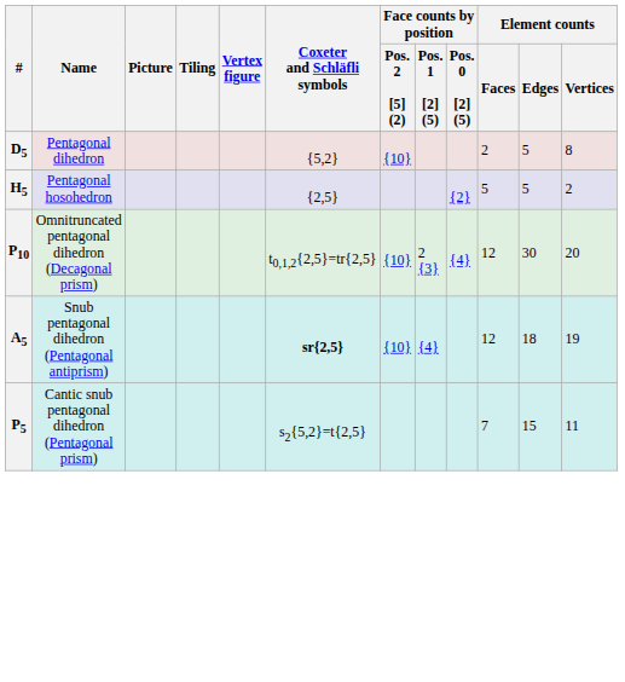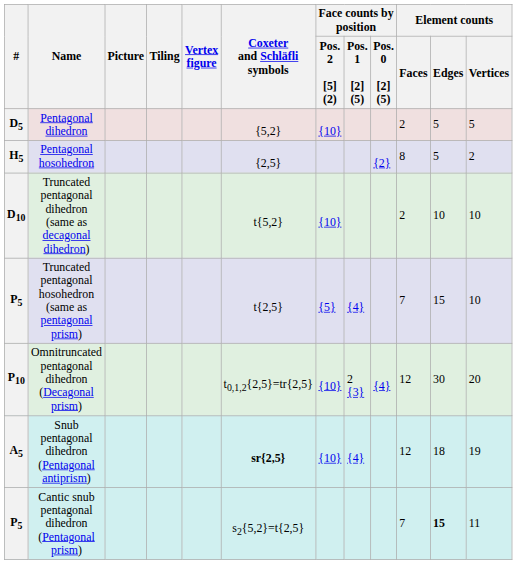 <table class="wikitable">
 <tr>
 <th rowspan=2>#</th>
 <th rowspan=2>Name</th>
 <th rowspan=2>Picture</th>
 <th rowspan=2>Tiling</th>
 <th rowspan=2><a href='#'>Vertex<br>figure</a></th>
 <th rowspan=2><a href='#'>Coxeter</a><br>and <a href='#'>Schläfli</a><br>symbols</th>
 <th colspan=3>Face counts by position</th>
 <th colspan=3>Element counts</th>
 </tr>
 <tr>
 <th>Pos. 2<br><br>[5]<br>(2)</th>
 <th>Pos. 1<br><br>[2]<br>(5)</th>
 <th>Pos. 0<br><br>[2]<br>(5)</th>
 <th>Faces</th>
 <th>Edges</th>
 <th>Vertices</th>
 </tr>
 <tr bgcolor="#f0e0e0">
 <th>D<sub>5</sub></th>
 <td align=center><a href='#'>Pentagonal dihedron</a></td>
 <td></td>
 <td></td>
 <td></td>
 <td align=center><br>{5,2}</td>
 <td><br><a href='#'>{10}</a></td>
 <td></td>
 <td></td>
 <td>2</td>
 <td>5</td>
-<td>8</td>
+<td>5</td>
 </tr>
 <tr bgcolor="#e0e0f0">
 <th>H<sub>5</sub></th>
 <td align=center><a href='#'>Pentagonal hosohedron</a></td>
 <td></td>
 <td></td>
 <td></td>
 <td align=center><br>{2,5}</td>
 <td></td>
 <td></td>
 <td><br><a href='#'>{2}</a></td>
-<td>5</td>
+<td>8</td>
 <td>5</td>
 <td>2</td>
+</tr>
+<tr bgcolor="#e0f0e0">
+<th>D<sub>10</sub></th>
+<td align=center>Truncated pentagonal dihedron<br>(same as <a href='#'>decagonal dihedron</a>)</td>
+<td></td>
+<td></td>
+<td></td>
+<td align=center><br>t{5,2}</td>
+<td><br><a href='#'>{10}</a></td>
+<td></td>
+<td></td>
+<td>2</td>
+<td>10</td>
+<td>10</td>
+</tr>
+<tr bgcolor="#e0e0f0">
+<th>P<sub>5</sub></th>
+<td align=center>Truncated pentagonal hosohedron<br>(same as <a href='#'>pentagonal prism</a>)</td>
+<td></td>
+<td></td>
+<td></td>
+<td align=center><br>t{2,5}</td>
+<td><br><a href='#'>{5}</a></td>
+<td><br><a href='#'>{4}</a></td>
+<td></td>
+<td>7</td>
+<td>15</td>
+<td>10</td>
 </tr>
 <tr bgcolor="#e0f0e0">
 <th>P<sub>10</sub></th>
 <td align=center>Omnitruncated pentagonal dihedron<br>(<a href='#'>Decagonal prism</a>)</td>
 <td></td>
 <td></td>
 <td></td>
 <td align=center><br>t<sub>0,1,2</sub>{2,5}=tr{2,5}</td>
 <td><br><a href='#'>{10}</a></td>
 <td><br>2 <a href='#'>{3}</a></td>
 <td><br><a href='#'>{4}</a></td>
 <td>12</td>
 <td>30</td>
 <td>20</td>
 </tr>
 <tr bgcolor="#d0f0f0">
 <th>A<sub>5</sub></th>
 <td align=center>Snub pentagonal dihedron<br>(<a href='#'>Pentagonal antiprism</a>)</td>
 <td></td>
 <td></td>
 <td></td>
 <td align=center><strong><br>sr{2,5}</strong></td>
 <td><br><a href='#'>{10}</a></td>
 <td><br><a href='#'>{4}</a></td>
 <td></td>
 <td>12</td>
 <td>18</td>
 <td>19</td>
 </tr>
 <tr bgcolor="#d0f0f0">
 <th>P<sub>5</sub></th>
 <td align=center>Cantic snub pentagonal dihedron<br>(<a href='#'>Pentagonal prism</a>)</td>
 <td></td>
 <td></td>
 <td></td>
 <td align=center><br>s<sub>2</sub>{5,2}=t{2,5}</td>
 <td></td>
 <td></td>
 <td></td>
 <td>7</td>
-<td>15</td>
+<td><strong>15</strong></td>
 <td>11</td>
 </tr>
 </table>
